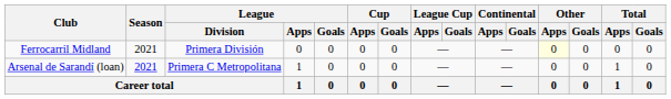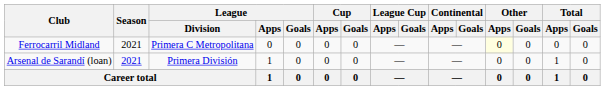 <table class="wikitable" style="text-align:center">
 <tr>
 <th rowspan="2">Club</th>
 <th rowspan="2">Season</th>
 <th colspan="3">League</th>
 <th colspan="2">Cup</th>
 <th colspan="2">League Cup</th>
 <th colspan="2">Continental</th>
 <th colspan="2">Other</th>
 <th colspan="2">Total</th>
 </tr>
 <tr>
 <th>Division</th>
 <th>Apps</th>
 <th>Goals</th>
 <th>Apps</th>
 <th>Goals</th>
 <th>Apps</th>
 <th>Goals</th>
 <th>Apps</th>
 <th>Goals</th>
 <th>Apps</th>
 <th>Goals</th>
 <th>Apps</th>
 <th>Goals</th>
 </tr>
 <tr>
 <td rowspan="1"><a href='#'>Ferrocarril Midland</a></td>
 <td>2021</td>
-<td rowspan="1"><a href='#'>Primera División</a></td>
+<td rowspan="1"><a href='#'>Primera C Metropolitana</a></td>
 <td>0</td>
 <td>0</td>
 <td>0</td>
 <td>0</td>
 <td colspan="2">—</td>
 <td colspan="2">—</td>
 <td style="background: lightyellow;">0</td>
 <td>0</td>
 <td>0</td>
 <td>0</td>
 </tr>
 <tr>
 <td rowspan="1"><a href='#'>Arsenal de Sarandí</a> (loan)</td>
 <td><a href='#'>2021</a></td>
-<td rowspan="1"><a href='#'>Primera C Metropolitana</a></td>
+<td rowspan="1"><a href='#'>Primera División</a></td>
 <td>1</td>
 <td>0</td>
 <td>0</td>
 <td>0</td>
 <td colspan="2">—</td>
 <td colspan="2">—</td>
 <td>0</td>
 <td>0</td>
 <td>1</td>
 <td>0</td>
 </tr>
 <tr>
 <th colspan="3">Career total</th>
 <th>1</th>
 <th>0</th>
 <th>0</th>
 <th>0</th>
 <th colspan="2">—</th>
 <th colspan="2">—</th>
 <th>0</th>
 <th>0</th>
 <th>1</th>
 <th>0</th>
 </tr>
 </table>
